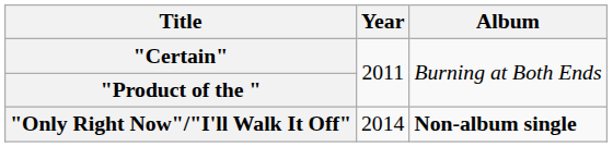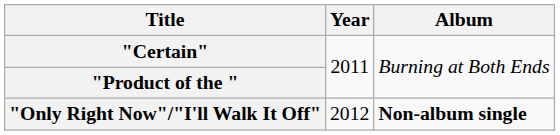 <table class="wikitable plainrowheaders" style="text-align:center;">
 <tr>
 <th>Title</th>
 <th>Year</th>
 <th>Album</th>
 </tr>
 <tr>
 <th scope="row">"Certain"</th>
 <td rowspan="2">2011</td>
 <td rowspan="2" align="left"><em>Burning at Both Ends</em></td>
 </tr>
 <tr>
 <th scope="row">"Product of the "</th>
 </tr>
 <tr>
 <th scope="row">"Only Right Now"/"I'll Walk It Off"</th>
-<td>2014</td>
+<td>2012</td>
 <td align="left"><strong>Non-album single</strong></td>
 </tr>
 </table>
